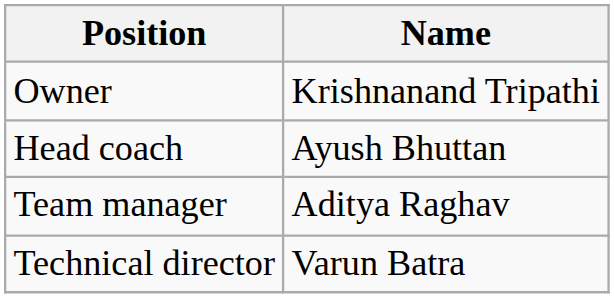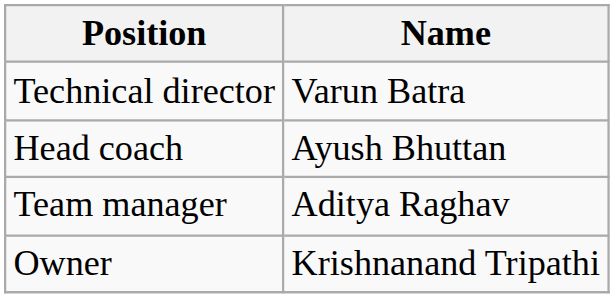 <table class="wikitable">
 <tr>
 <th>Position</th>
 <th>Name</th>
 </tr>
 <tr>
-<td>Owner</td>
-<td> Krishnanand Tripathi</td>
+<td>Technical director</td>
+<td> Varun Batra</td>
 </tr>
 <tr>
 <td>Head coach</td>
 <td> Ayush Bhuttan</td>
 </tr>
 <tr>
 <td>Team manager</td>
 <td> Aditya Raghav</td>
 </tr>
 <tr>
-<td>Technical director</td>
-<td> Varun Batra</td>
+<td>Owner</td>
+<td> Krishnanand Tripathi</td>
 </tr>
 <tr>
 </tr>
 </table>
